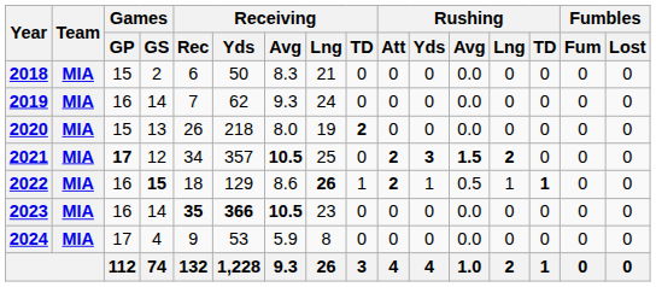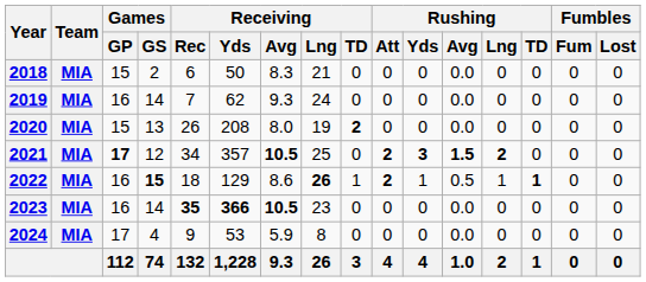 <table class="wikitable" style="text-align:center;">
 <tr>
 <th rowspan="2">Year</th>
 <th rowspan="2">Team</th>
 <th colspan="2">Games</th>
 <th colspan="5">Receiving</th>
 <th colspan="5">Rushing</th>
 <th colspan="2">Fumbles</th>
 </tr>
 <tr>
 <th>GP</th>
 <th>GS</th>
 <th>Rec</th>
 <th>Yds</th>
 <th>Avg</th>
 <th>Lng</th>
 <th>TD</th>
 <th>Att</th>
 <th>Yds</th>
 <th>Avg</th>
 <th>Lng</th>
 <th>TD</th>
 <th>Fum</th>
 <th>Lost</th>
 </tr>
 <tr>
 <th><a href='#'>2018</a></th>
 <th><a href='#'>MIA</a></th>
 <td>15</td>
 <td>2</td>
 <td>6</td>
 <td>50</td>
 <td>8.3</td>
 <td>21</td>
 <td>0</td>
 <td>0</td>
 <td>0</td>
 <td>0.0</td>
 <td>0</td>
 <td>0</td>
 <td>0</td>
 <td>0</td>
 </tr>
 <tr>
 <th><a href='#'>2019</a></th>
 <th><a href='#'>MIA</a></th>
 <td>16</td>
 <td>14</td>
 <td>7</td>
 <td>62</td>
 <td>9.3</td>
 <td>24</td>
 <td>0</td>
 <td>0</td>
 <td>0</td>
 <td>0.0</td>
 <td>0</td>
 <td>0</td>
 <td>0</td>
 <td>0</td>
 </tr>
 <tr>
 <th><a href='#'>2020</a></th>
 <th><a href='#'>MIA</a></th>
 <td>15</td>
 <td>13</td>
 <td>26</td>
-<td>218</td>
+<td>208</td>
 <td>8.0</td>
 <td>19</td>
 <td><strong>2</strong></td>
 <td>0</td>
 <td>0</td>
 <td>0.0</td>
 <td>0</td>
 <td>0</td>
 <td>0</td>
 <td>0</td>
 </tr>
 <tr>
 <th><a href='#'>2021</a></th>
 <th><a href='#'>MIA</a></th>
 <td><strong>17</strong></td>
 <td>12</td>
 <td>34</td>
 <td>357</td>
 <td><strong>10.5</strong></td>
 <td>25</td>
 <td>0</td>
 <td><strong>2</strong></td>
 <td><strong>3</strong></td>
 <td><strong>1.5</strong></td>
 <td><strong>2</strong></td>
 <td>0</td>
 <td>0</td>
 <td>0</td>
 </tr>
 <tr>
 <th><a href='#'>2022</a></th>
 <th><a href='#'>MIA</a></th>
 <td>16</td>
 <td><strong>15</strong></td>
 <td>18</td>
 <td>129</td>
 <td>8.6</td>
 <td><strong>26</strong></td>
 <td>1</td>
 <td><strong>2</strong></td>
 <td>1</td>
 <td>0.5</td>
 <td>1</td>
 <td><strong>1</strong></td>
 <td>0</td>
 <td>0</td>
 </tr>
 <tr>
 <th><a href='#'>2023</a></th>
 <th><a href='#'>MIA</a></th>
 <td>16</td>
 <td>14</td>
 <td><strong>35</strong></td>
 <td><strong>366</strong></td>
 <td><strong>10.5</strong></td>
 <td>23</td>
 <td>0</td>
 <td>0</td>
 <td>0</td>
 <td>0.0</td>
 <td>0</td>
 <td>0</td>
 <td>0</td>
 <td>0</td>
 </tr>
 <tr>
 <th><a href='#'>2024</a></th>
 <th><a href='#'>MIA</a></th>
 <td>17</td>
 <td>4</td>
 <td>9</td>
 <td>53</td>
 <td>5.9</td>
 <td>8</td>
 <td>0</td>
 <td>0</td>
 <td>0</td>
 <td>0.0</td>
 <td>0</td>
 <td>0</td>
 <td>0</td>
 <td>0</td>
 </tr>
 <tr>
 <th colspan="2"></th>
 <th>112</th>
 <th>74</th>
 <th>132</th>
 <th>1,228</th>
 <th>9.3</th>
 <th>26</th>
 <th>3</th>
 <th>4</th>
 <th>4</th>
 <th>1.0</th>
 <th>2</th>
 <th>1</th>
 <th>0</th>
 <th>0</th>
 </tr>
 </table>
